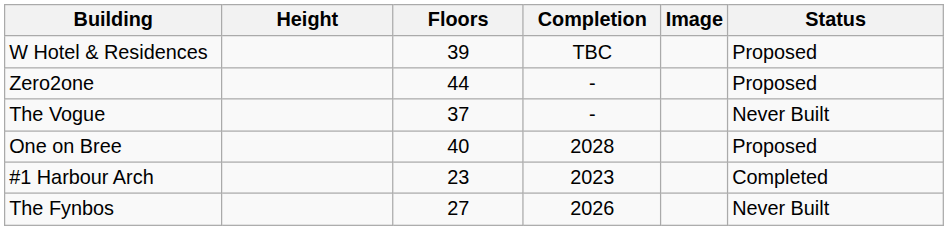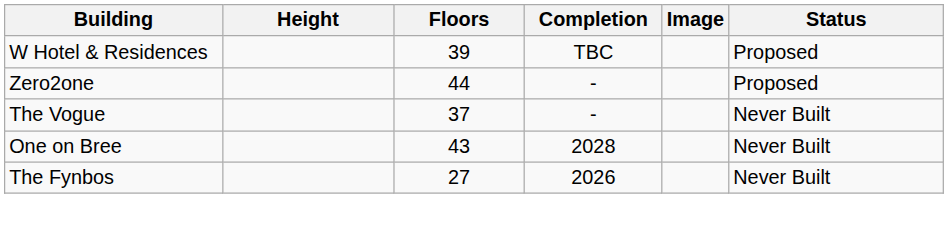 <table class="wikitable sortable" width="60%">
 <tr>
 <th width="25%">Building</th>
 <th width="20%">Height</th>
 <th width="15%">Floors</th>
 <th width="15%">Completion</th>
 <th>Image</th>
 <th width="40%">Status</th>
 </tr>
 <tr>
 <td>W Hotel & Residences</td>
 <td align=center></td>
 <td align=center>39</td>
 <td align=center>TBC</td>
 <td></td>
 <td>Proposed</td>
 </tr>
 <tr>
 <td>Zero2one</td>
 <td align=center></td>
 <td align=center>44</td>
 <td align=center>-</td>
 <td></td>
 <td>Proposed</td>
 </tr>
 <tr>
 <td>The Vogue</td>
 <td align=center></td>
 <td align=center>37</td>
 <td align=center>-</td>
 <td></td>
 <td>Never Built</td>
 </tr>
 <tr>
 <td>One on Bree</td>
 <td align=center></td>
-<td align=center>40</td>
+<td align=center>43</td>
 <td align=center>2028</td>
 <td></td>
-<td>Proposed</td>
-</tr>
-<tr>
-<td>#1 Harbour Arch</td>
-<td></td>
-<td align=center>23</td>
-<td align=center>2023</td>
-<td></td>
-<td>Completed</td>
+<td>Never Built</td>
 </tr>
 <tr>
 <td>The Fynbos</td>
 <td></td>
 <td align=center>27</td>
 <td align=center>2026</td>
 <td></td>
 <td>Never Built</td>
 </tr>
 </table>
